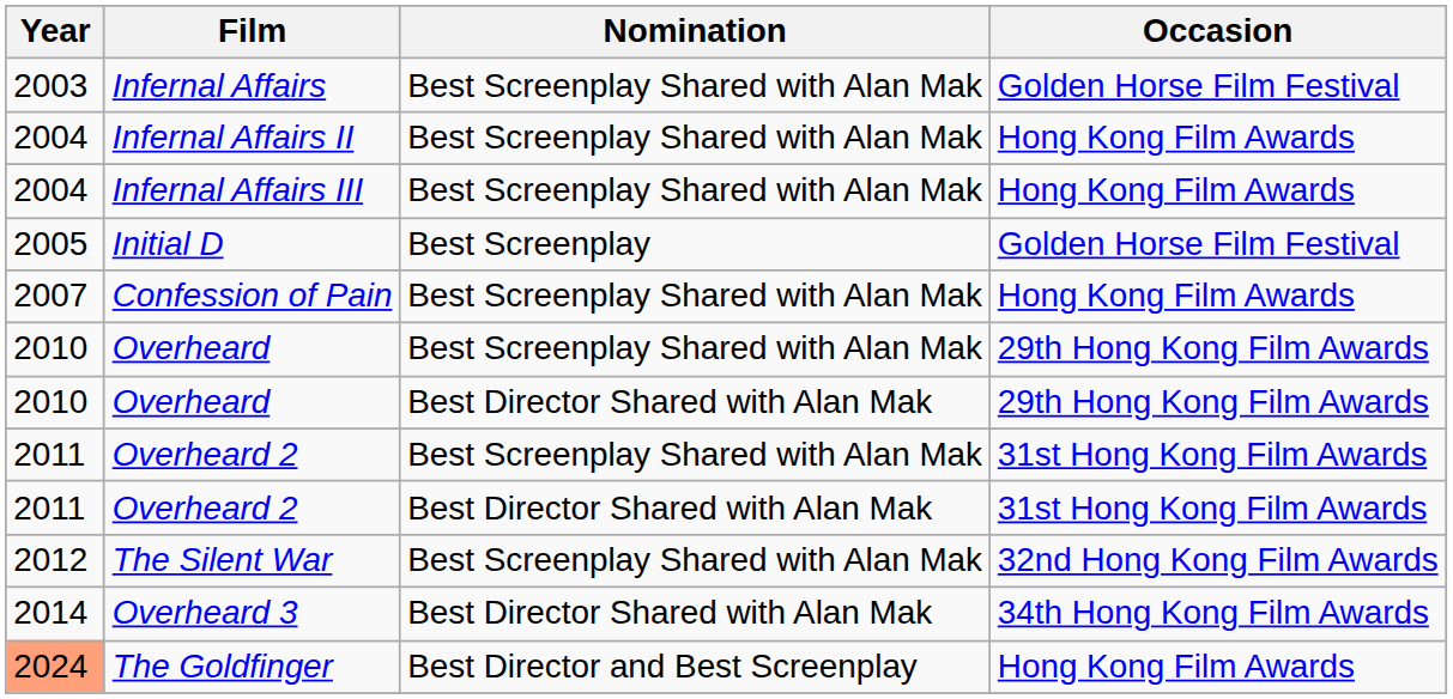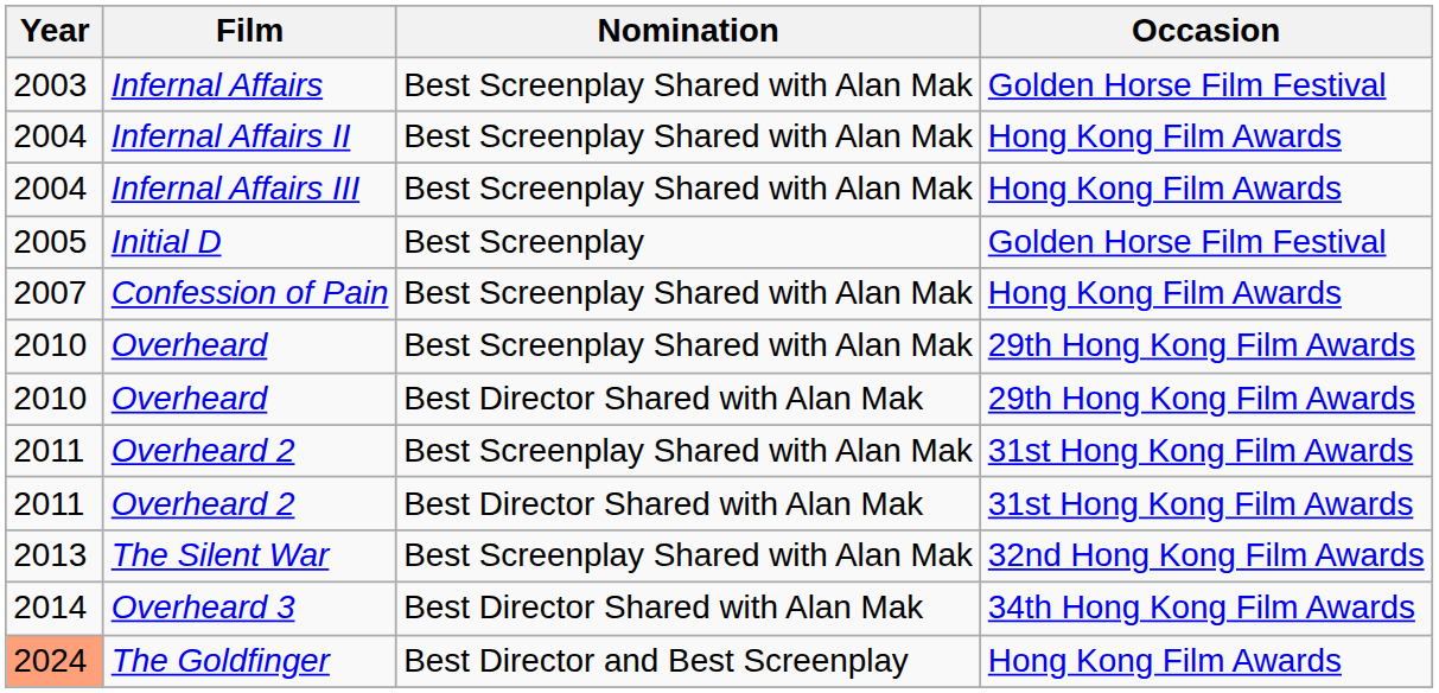 <table class="wikitable">
 <tr>
 <th align="left" valign="top" width="40">Year</th>
 <th align="left" valign="top">Film</th>
 <th align="left" valign="top">Nomination</th>
 <th align="left" valign="top">Occasion</th>
 </tr>
 <tr>
 <td align="left" valign="top">2003</td>
 <td align="left" valign="top"><em><a href='#'>Infernal Affairs</a></em></td>
 <td align="left" valign="top">Best Screenplay  Shared with Alan Mak</td>
 <td align="left" valign="top"><a href='#'>Golden Horse Film Festival</a></td>
 </tr>
 <tr>
 <td align="left" valign="top">2004</td>
 <td align="left" valign="top"><em><a href='#'>Infernal Affairs II</a></em></td>
 <td align="left" valign="top">Best Screenplay  Shared with Alan Mak</td>
 <td align="left" valign="top"><a href='#'>Hong Kong Film Awards</a></td>
 </tr>
 <tr>
 <td align="left" valign="top">2004</td>
 <td align="left" valign="top"><em><a href='#'>Infernal Affairs III</a></em></td>
 <td align="left" valign="top">Best Screenplay  Shared with Alan Mak</td>
 <td align="left" valign="top"><a href='#'>Hong Kong Film Awards</a></td>
 </tr>
 <tr>
 <td align="left" valign="top">2005</td>
 <td align="left" valign="top"><em><a href='#'>Initial D</a></em></td>
 <td align="left" valign="top">Best Screenplay</td>
 <td align="left" valign="top"><a href='#'>Golden Horse Film Festival</a></td>
 </tr>
 <tr>
 <td align="left" valign="top">2007</td>
 <td align="left" valign="top"><em><a href='#'>Confession of Pain</a></em></td>
 <td align="left" valign="top">Best Screenplay  Shared with Alan Mak</td>
 <td align="left" valign="top"><a href='#'>Hong Kong Film Awards</a></td>
 </tr>
 <tr>
 <td align="left" valign="top">2010</td>
 <td align="left" valign="top"><em><a href='#'>Overheard</a></em></td>
 <td align="left" valign="top">Best Screenplay  Shared with Alan Mak</td>
 <td align="left" valign="top"><a href='#'>29th Hong Kong Film Awards</a></td>
 </tr>
 <tr>
 <td align="left" valign="top">2010</td>
 <td align="left" valign="top"><em><a href='#'>Overheard</a></em></td>
 <td align="left" valign="top">Best Director  Shared with Alan Mak</td>
 <td align="left" valign="top"><a href='#'>29th Hong Kong Film Awards</a></td>
 </tr>
 <tr>
 <td align="left" valign="top">2011</td>
 <td align="left" valign="top"><em><a href='#'>Overheard 2</a></em></td>
 <td align="left" valign="top">Best Screenplay  Shared with Alan Mak</td>
 <td align="left" valign="top"><a href='#'>31st Hong Kong Film Awards</a></td>
 </tr>
 <tr>
 <td align="left" valign="top">2011</td>
 <td align="left" valign="top"><em><a href='#'>Overheard 2</a></em></td>
 <td align="left" valign="top">Best Director  Shared with Alan Mak</td>
 <td align="left" valign="top"><a href='#'>31st Hong Kong Film Awards</a></td>
 </tr>
 <tr>
-<td align="left" valign="top">2012</td>
+<td align="left" valign="top">2013</td>
 <td align="left" valign="top"><em><a href='#'>The Silent War</a></em></td>
 <td align="left" valign="top">Best Screenplay  Shared with Alan Mak</td>
 <td align="left" valign="top"><a href='#'>32nd Hong Kong Film Awards</a></td>
 </tr>
 <tr>
 <td align="left" valign="top">2014</td>
 <td align="left" valign="top"><em><a href='#'>Overheard 3</a></em></td>
 <td align="left" valign="top">Best Director  Shared with Alan Mak</td>
 <td align="left" valign="top"><a href='#'>34th Hong Kong Film Awards</a></td>
 </tr>
 <tr>
 <td align="left" valign="top" style="background: lightsalmon;">2024</td>
 <td align="left" valign="top"><em><a href='#'>The Goldfinger</a></em></td>
 <td align="left" valign="top">Best Director and Best Screenplay</td>
 <td align="left" valign="top"><a href='#'>Hong Kong Film Awards</a></td>
 </tr>
 </table>
